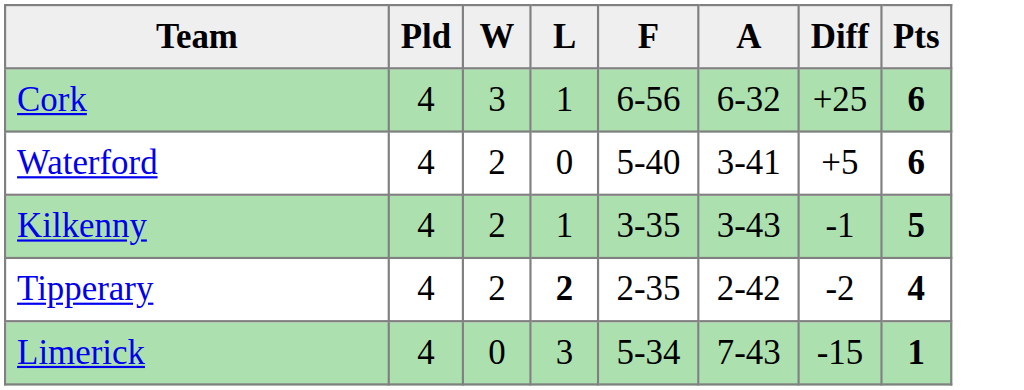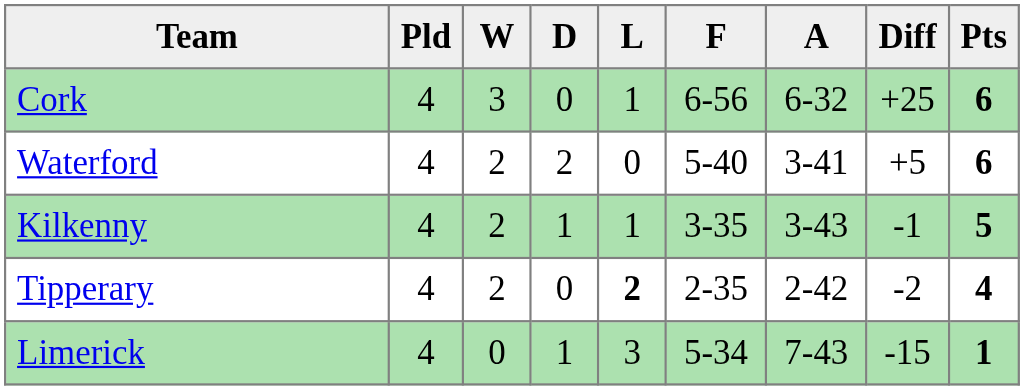 <table style=border-collapse:collapse border=1 cellspacing=0 cellpadding=5>
 <tr align=center bgcolor=#efefef>
 <th width=165>Team</th>
 <th width=20>Pld</th>
 <th width=20>W</th>
+<th width=20>D</th>
 <th width=20>L</th>
 <th width=35>F</th>
 <th width=35>A</th>
 <th width=20>Diff</th>
 <th width=20>Pts</th>
 </tr>
 <tr align=center style="background:#ACE1AF;">
 <td style="text-align:left;"><a href='#'>Cork</a></td>
 <td>4</td>
 <td>3</td>
+<td>0</td>
 <td>1</td>
 <td>6-56</td>
 <td>6-32</td>
 <td>+25</td>
 <td><strong>6</strong></td>
 </tr>
 <tr align=center style="background:#FFFFFF;">
 <td style="text-align:left;"><a href='#'>Waterford</a></td>
 <td>4</td>
+<td>2</td>
 <td>2</td>
 <td>0</td>
 <td>5-40</td>
 <td>3-41</td>
 <td>+5</td>
 <td><strong>6</strong></td>
 </tr>
 <tr align=center style="background:#ACE1AF;">
 <td style="text-align:left;"><a href='#'>Kilkenny</a></td>
 <td>4</td>
 <td>2</td>
 <td>1</td>
+<td>1</td>
 <td>3-35</td>
 <td>3-43</td>
 <td>-1</td>
 <td><strong>5</strong></td>
 </tr>
 <tr align=center style="background:#FFFFFF;">
 <td style="text-align:left;"><a href='#'>Tipperary</a></td>
 <td>4</td>
 <td>2</td>
+<td>0</td>
 <td><strong>2</strong></td>
 <td>2-35</td>
 <td>2-42</td>
 <td>-2</td>
 <td><strong>4</strong></td>
 </tr>
 <tr align=center style="background:#ACE1AF;"]>
 <td style="text-align:left;"><a href='#'>Limerick</a></td>
 <td>4</td>
 <td>0</td>
+<td>1</td>
 <td>3</td>
 <td>5-34</td>
 <td>7-43</td>
 <td>-15</td>
 <td><strong>1</strong></td>
 </tr>
 </table>
